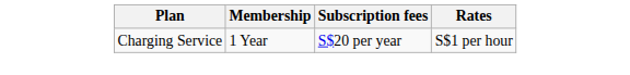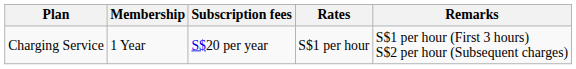 <table class="wikitable" style="margin: 1em auto 1em auto">
 <tr>
 <th>Plan</th>
 <th>Membership</th>
 <th>Subscription fees</th>
 <th>Rates</th>
+<th>Remarks</th>
 </tr>
 <tr>
 <td>Charging Service</td>
 <td>1 Year</td>
 <td><a href='#'>S$</a>20 per year</td>
 <td>S$1 per hour</td>
+<td>S$1 per hour (First 3 hours) <br> S$2 per hour (Subsequent charges)</td>
 </tr>
 </table>
